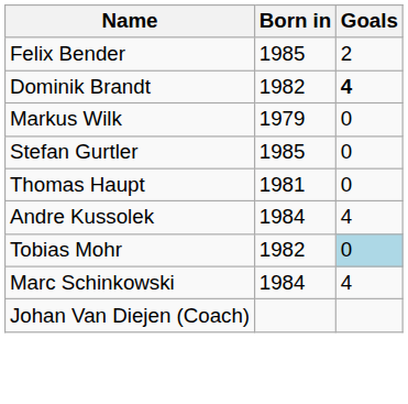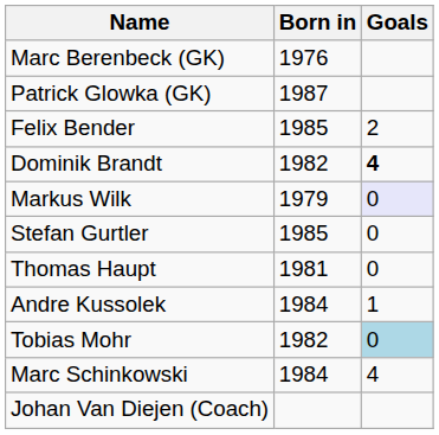 <table class="wikitable">
 <tr>
 <th>Name</th>
 <th>Born in</th>
 <th>Goals</th>
+</tr>
+<tr>
+<td>Marc Berenbeck (GK)</td>
+<td>1976</td>
+<td></td>
+</tr>
+<tr>
+<td>Patrick Glowka (GK)</td>
+<td>1987</td>
+<td></td>
 </tr>
 <tr>
 <td>Felix Bender</td>
 <td>1985</td>
 <td>2</td>
 </tr>
 <tr>
 <td>Dominik Brandt</td>
 <td>1982</td>
 <td><strong>4</strong></td>
 </tr>
 <tr>
 <td>Markus Wilk</td>
 <td>1979</td>
-<td>0</td>
+<td style="background: lavender;">0</td>
 </tr>
 <tr>
 <td>Stefan Gurtler</td>
 <td>1985</td>
 <td>0</td>
 </tr>
 <tr>
 <td>Thomas Haupt</td>
 <td>1981</td>
 <td>0</td>
 </tr>
 <tr>
 <td>Andre Kussolek</td>
 <td>1984</td>
-<td>4</td>
+<td>1</td>
 </tr>
 <tr>
 <td>Tobias Mohr</td>
 <td>1982</td>
 <td style="background: lightblue;">0</td>
 </tr>
 <tr>
 <td>Marc Schinkowski</td>
 <td>1984</td>
 <td>4</td>
 </tr>
 <tr>
 <td>Johan Van Diejen (Coach)</td>
 <td></td>
 </tr>
 </table>
